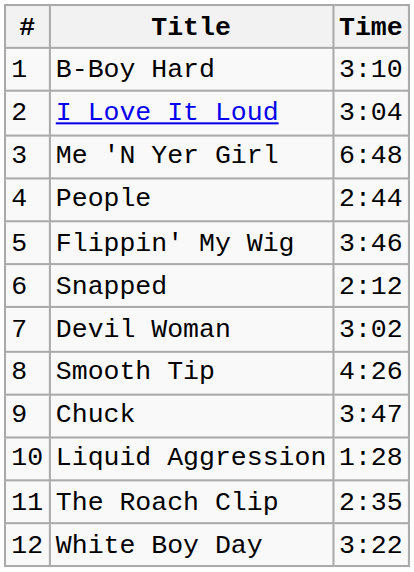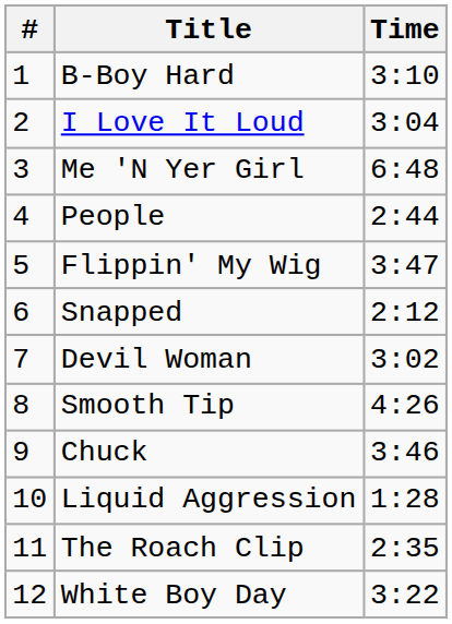 <table class="wikitable">
 <tr>
 <th align="center">#</th>
 <th align="center">Title</th>
 <th align="center">Time</th>
 </tr>
 <tr>
 <td>1</td>
 <td>B-Boy Hard</td>
 <td>3:10</td>
 </tr>
 <tr>
 <td>2</td>
 <td><a href='#'>I Love It Loud</a></td>
 <td>3:04</td>
 </tr>
 <tr>
 <td>3</td>
 <td>Me 'N Yer Girl</td>
 <td>6:48</td>
 </tr>
 <tr>
 <td>4</td>
 <td>People</td>
 <td>2:44</td>
 </tr>
 <tr>
 <td>5</td>
 <td>Flippin' My Wig</td>
-<td>3:46</td>
+<td>3:47</td>
 </tr>
 <tr>
 <td>6</td>
 <td>Snapped</td>
 <td>2:12</td>
 </tr>
 <tr>
 <td>7</td>
 <td>Devil Woman</td>
 <td>3:02</td>
 </tr>
 <tr>
 <td>8</td>
 <td>Smooth Tip</td>
 <td>4:26</td>
 </tr>
 <tr>
 <td>9</td>
 <td>Chuck</td>
-<td>3:47</td>
+<td>3:46</td>
 </tr>
 <tr>
 <td>10</td>
 <td>Liquid Aggression</td>
 <td>1:28</td>
 </tr>
 <tr>
 <td>11</td>
 <td>The Roach Clip</td>
 <td>2:35</td>
 </tr>
 <tr>
 <td>12</td>
 <td>White Boy Day</td>
 <td>3:22</td>
 </tr>
 </table>
